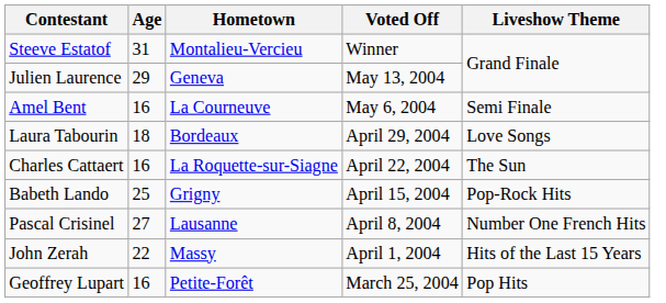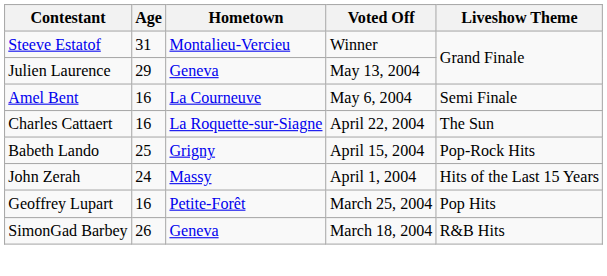 <table class="wikitable" style="font-size:95%;">
 <tr>
 <th>Contestant</th>
 <th>Age</th>
 <th>Hometown</th>
 <th>Voted Off</th>
 <th>Liveshow Theme</th>
 </tr>
 <tr>
 <td><a href='#'>Steeve Estatof</a></td>
 <td>31</td>
 <td><a href='#'>Montalieu-Vercieu</a></td>
 <td>Winner</td>
 <td rowspan="2">Grand Finale</td>
 </tr>
 <tr>
 <td>Julien Laurence</td>
 <td>29</td>
 <td><a href='#'>Geneva</a></td>
 <td>May 13, 2004</td>
 </tr>
 <tr>
 <td><a href='#'>Amel Bent</a></td>
 <td>16</td>
 <td><a href='#'>La Courneuve</a></td>
 <td>May 6, 2004</td>
 <td>Semi Finale</td>
 </tr>
 <tr>
-<td>Laura Tabourin</td>
-<td>18</td>
-<td><a href='#'>Bordeaux</a></td>
-<td>April 29, 2004</td>
-<td>Love Songs</td>
-</tr>
-<tr>
 <td>Charles Cattaert</td>
 <td>16</td>
 <td><a href='#'>La Roquette-sur-Siagne</a></td>
 <td>April 22, 2004</td>
 <td>The Sun</td>
 </tr>
 <tr>
 <td>Babeth Lando</td>
 <td>25</td>
 <td><a href='#'>Grigny</a></td>
 <td>April 15, 2004</td>
 <td>Pop-Rock Hits</td>
 </tr>
 <tr>
-<td>Pascal Crisinel</td>
-<td>27</td>
-<td><a href='#'>Lausanne</a></td>
-<td>April 8, 2004</td>
-<td>Number One French Hits</td>
-</tr>
-<tr>
 <td>John Zerah</td>
-<td>22</td>
+<td>24</td>
 <td><a href='#'>Massy</a></td>
 <td>April 1, 2004</td>
 <td>Hits of the Last 15 Years</td>
 </tr>
 <tr>
 <td>Geoffrey Lupart</td>
 <td>16</td>
 <td><a href='#'>Petite-Forêt</a></td>
 <td>March 25, 2004</td>
 <td>Pop Hits</td>
 </tr>
+<tr>
+<td>SimonGad Barbey</td>
+<td>26</td>
+<td><a href='#'>Geneva</a></td>
+<td>March 18, 2004</td>
+<td>R&B Hits</td>
+</tr>
 </table>
